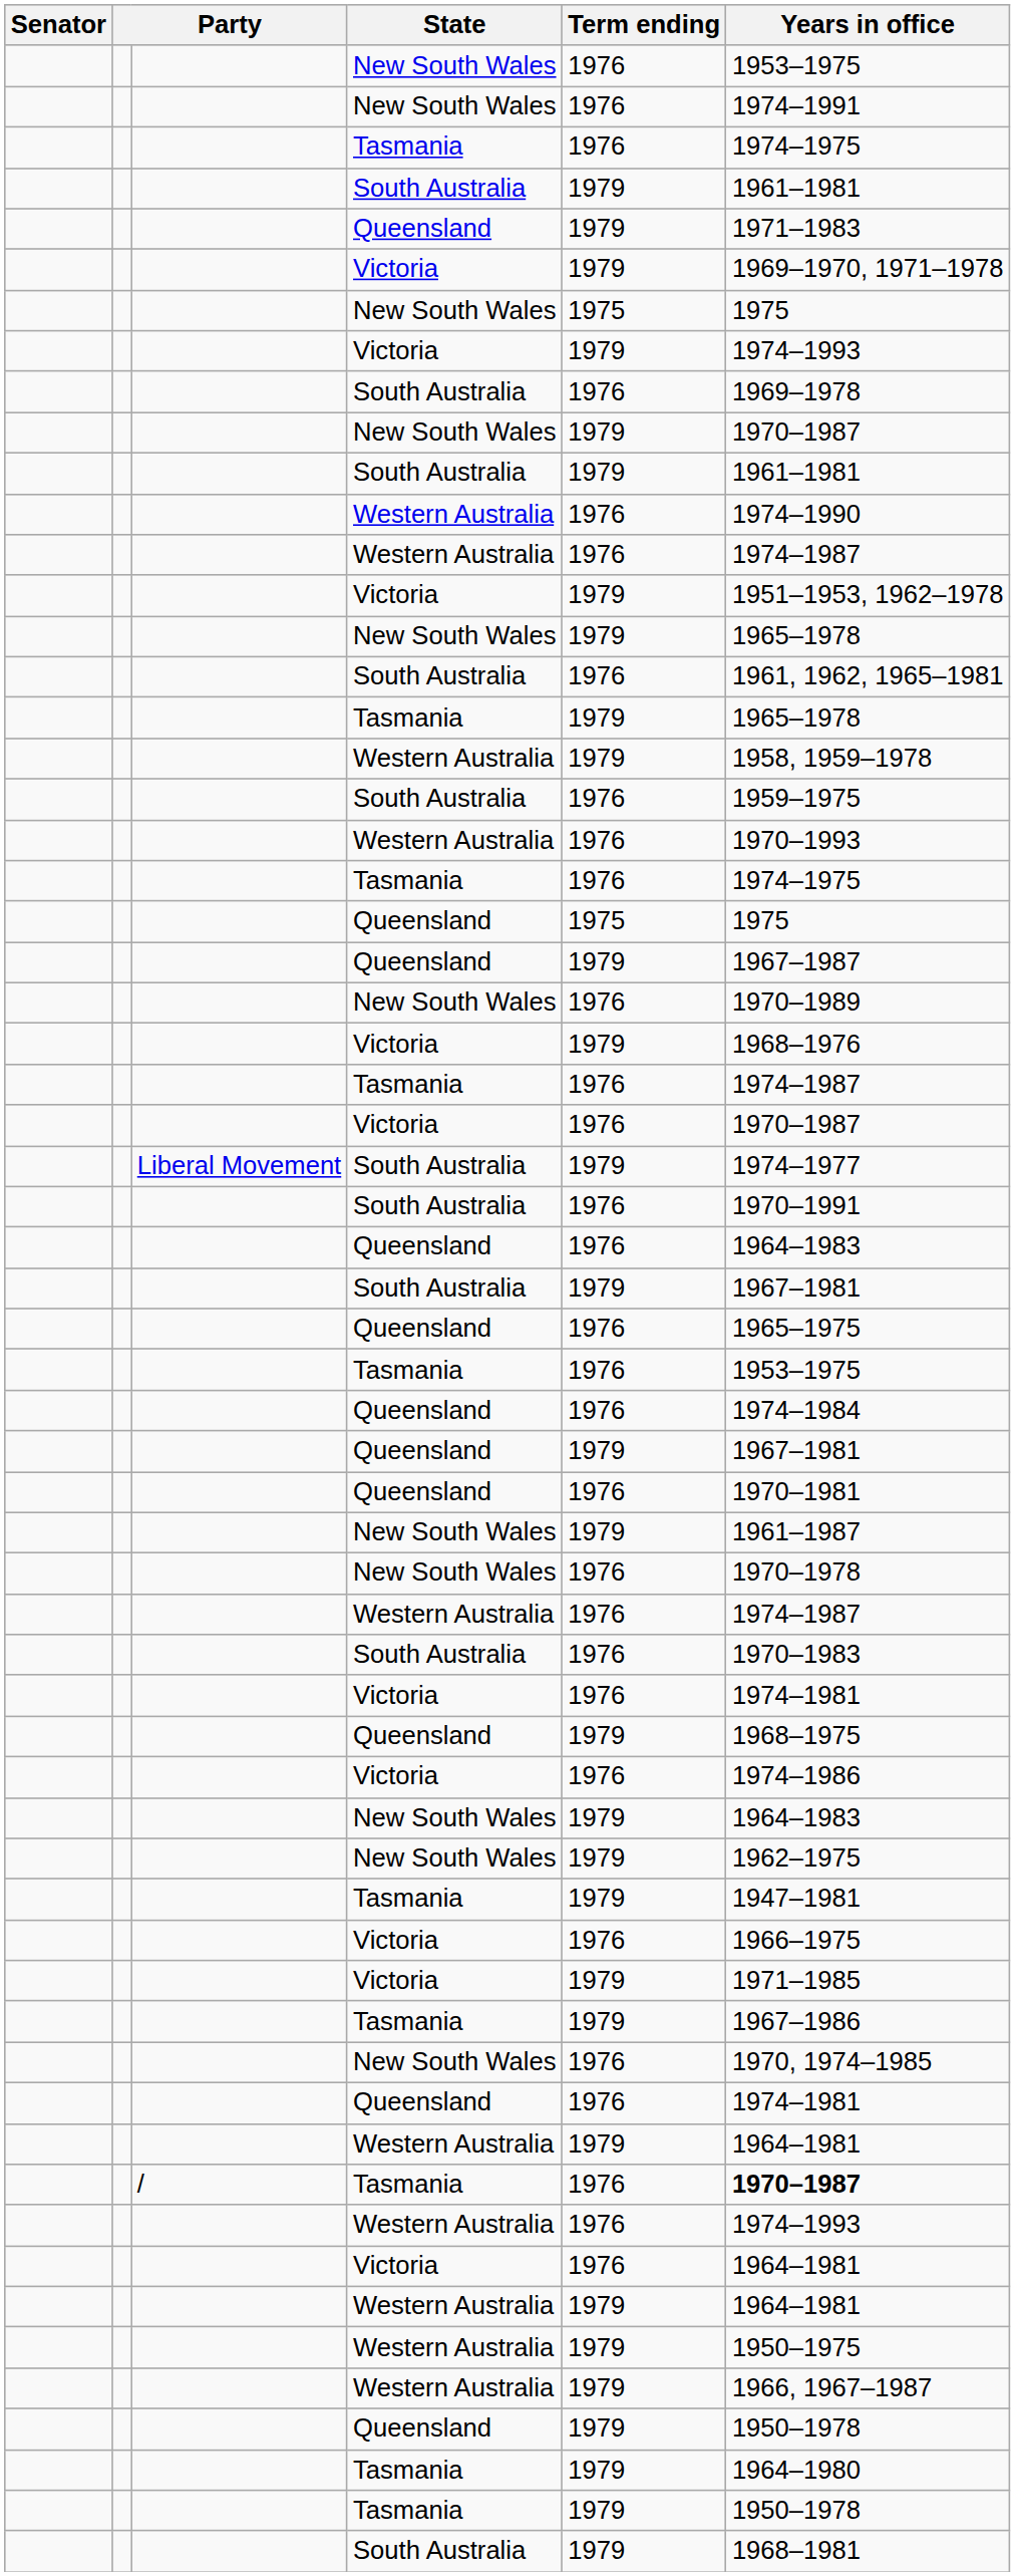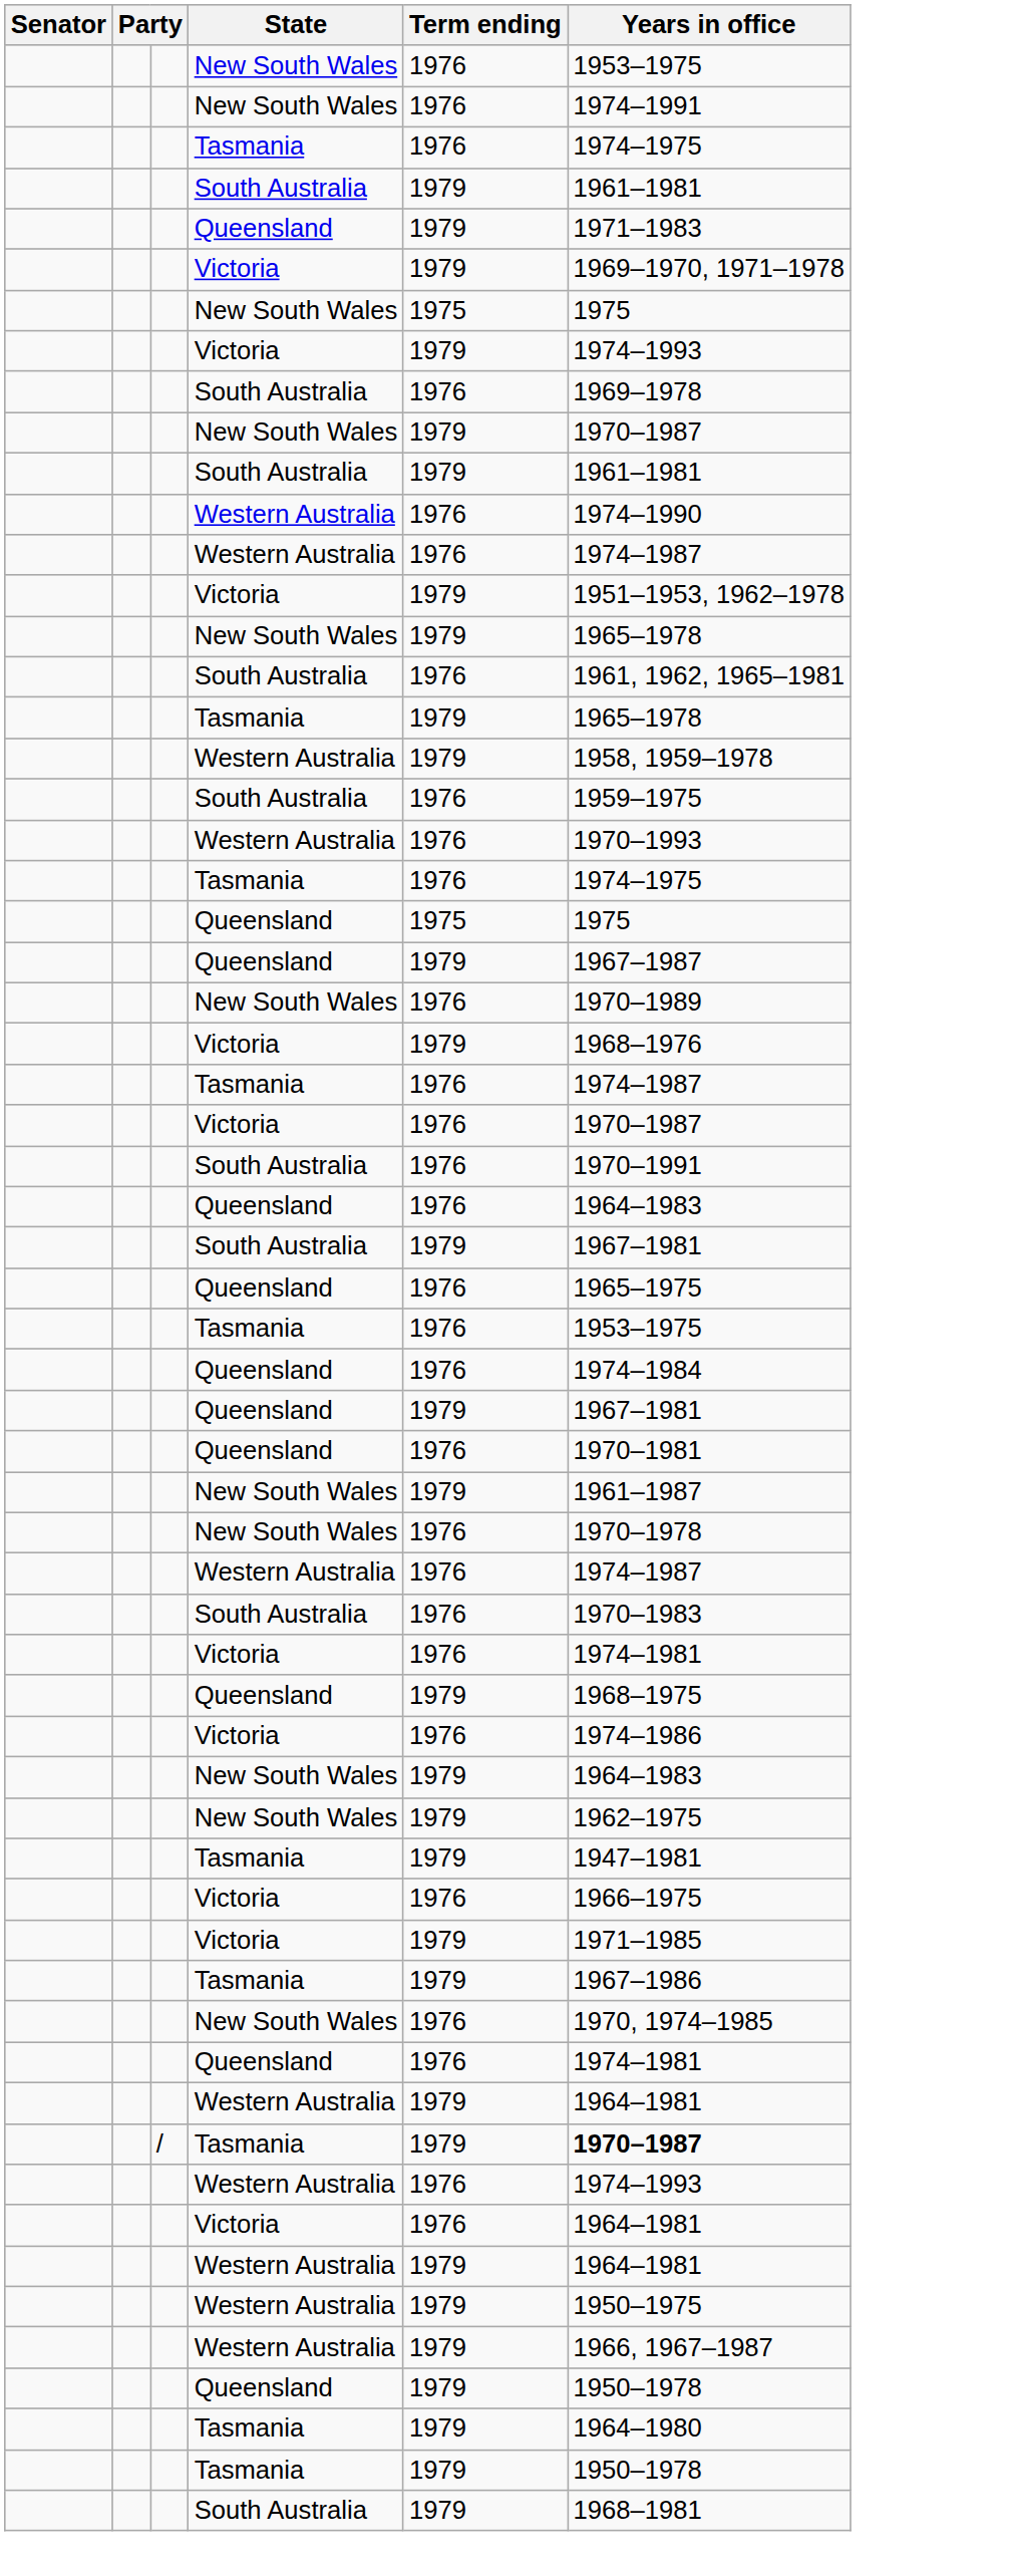 <table class="wikitable sortable">
 <tr>
 <th>Senator</th>
 <th colspan=2>Party</th>
 <th>State</th>
 <th>Term ending</th>
 <th>Years in office</th>
 </tr>
 <tr>
 <td></td>
 <td> </td>
 <td></td>
 <td><a href='#'>New South Wales</a></td>
 <td>1976</td>
 <td>1953–1975</td>
 </tr>
 <tr>
 <td></td>
 <td> </td>
 <td></td>
 <td>New South Wales</td>
 <td>1976</td>
 <td>1974–1991</td>
 </tr>
 <tr>
 <td></td>
 <td> </td>
 <td></td>
 <td><a href='#'>Tasmania</a></td>
 <td>1976</td>
 <td>1974–1975</td>
 </tr>
 <tr>
 <td></td>
 <td> </td>
 <td></td>
 <td><a href='#'>South Australia</a></td>
 <td>1979</td>
 <td>1961–1981</td>
 </tr>
 <tr>
 <td></td>
 <td> </td>
 <td></td>
 <td><a href='#'>Queensland</a></td>
 <td>1979</td>
 <td>1971–1983</td>
 </tr>
 <tr>
 <td></td>
 <td> </td>
 <td></td>
 <td><a href='#'>Victoria</a></td>
 <td>1979</td>
 <td>1969–1970, 1971–1978</td>
 </tr>
 <tr>
 <td> </td>
 <td> </td>
 <td></td>
 <td>New South Wales</td>
 <td>1975 </td>
 <td>1975</td>
 </tr>
 <tr>
 <td></td>
 <td> </td>
 <td></td>
 <td>Victoria</td>
 <td>1979</td>
 <td>1974–1993</td>
 </tr>
 <tr>
 <td></td>
 <td> </td>
 <td></td>
 <td>South Australia</td>
 <td>1976</td>
 <td>1969–1978</td>
 </tr>
 <tr>
 <td></td>
 <td> </td>
 <td></td>
 <td>New South Wales</td>
 <td>1979</td>
 <td>1970–1987</td>
 </tr>
 <tr>
 <td></td>
 <td> </td>
 <td></td>
 <td>South Australia</td>
 <td>1979</td>
 <td>1961–1981</td>
 </tr>
 <tr>
 <td></td>
 <td> </td>
 <td></td>
 <td><a href='#'>Western Australia</a></td>
 <td>1976</td>
 <td>1974–1990</td>
 </tr>
 <tr>
 <td></td>
 <td> </td>
 <td></td>
 <td>Western Australia</td>
 <td>1976</td>
 <td>1974–1987</td>
 </tr>
 <tr>
 <td></td>
 <td> </td>
 <td></td>
 <td>Victoria</td>
 <td>1979</td>
 <td>1951–1953, 1962–1978</td>
 </tr>
 <tr>
 <td></td>
 <td> </td>
 <td></td>
 <td>New South Wales</td>
 <td>1979</td>
 <td>1965–1978</td>
 </tr>
 <tr>
 <td></td>
 <td> </td>
 <td></td>
 <td>South Australia</td>
 <td>1976</td>
 <td>1961, 1962, 1965–1981</td>
 </tr>
 <tr>
 <td></td>
 <td> </td>
 <td></td>
 <td>Tasmania</td>
 <td>1979</td>
 <td>1965–1978</td>
 </tr>
 <tr>
 <td></td>
 <td> </td>
 <td> </td>
 <td>Western Australia</td>
 <td>1979</td>
 <td>1958, 1959–1978</td>
 </tr>
 <tr>
 <td></td>
 <td> </td>
 <td></td>
 <td>South Australia</td>
 <td>1976</td>
 <td>1959–1975</td>
 </tr>
 <tr>
 <td></td>
 <td> </td>
 <td></td>
 <td>Western Australia</td>
 <td>1976</td>
 <td>1970–1993</td>
 </tr>
 <tr>
 <td></td>
 <td> </td>
 <td></td>
 <td>Tasmania</td>
 <td>1976</td>
 <td>1974–1975</td>
 </tr>
 <tr>
 <td> </td>
 <td> </td>
 <td></td>
 <td>Queensland</td>
 <td>1975 </td>
 <td>1975</td>
 </tr>
 <tr>
 <td></td>
 <td> </td>
 <td></td>
 <td>Queensland</td>
 <td>1979</td>
 <td>1967–1987</td>
 </tr>
 <tr>
 <td></td>
 <td> </td>
 <td></td>
 <td>New South Wales</td>
 <td>1976</td>
 <td>1970–1989</td>
 </tr>
 <tr>
 <td></td>
 <td> </td>
 <td></td>
 <td>Victoria</td>
 <td>1979</td>
 <td>1968–1976</td>
 </tr>
 <tr>
 <td></td>
 <td> </td>
 <td></td>
 <td>Tasmania</td>
 <td>1976</td>
 <td>1974–1987</td>
 </tr>
 <tr>
 <td></td>
 <td> </td>
 <td></td>
 <td>Victoria</td>
 <td>1976</td>
 <td>1970–1987</td>
 </tr>
 <tr>
 <td></td>
 <td> </td>
-<td><a href='#'>Liberal Movement</a></td>
-<td>South Australia</td>
-<td>1979</td>
-<td>1974–1977</td>
-</tr>
-<tr>
-<td></td>
-<td> </td>
 <td></td>
 <td>South Australia</td>
 <td>1976</td>
 <td>1970–1991</td>
 </tr>
 <tr>
 <td></td>
 <td> </td>
 <td></td>
 <td>Queensland</td>
 <td>1976</td>
 <td>1964–1983</td>
 </tr>
 <tr>
 <td></td>
 <td> </td>
 <td></td>
 <td>South Australia</td>
 <td>1979</td>
 <td>1967–1981</td>
 </tr>
 <tr>
 <td></td>
 <td> </td>
 <td></td>
 <td>Queensland</td>
 <td>1976</td>
 <td>1965–1975</td>
 </tr>
 <tr>
 <td></td>
 <td> </td>
 <td></td>
 <td>Tasmania</td>
 <td>1976</td>
 <td>1953–1975</td>
 </tr>
 <tr>
 <td></td>
 <td> </td>
 <td></td>
 <td>Queensland</td>
 <td>1976</td>
 <td>1974–1984</td>
 </tr>
 <tr>
 <td></td>
 <td> </td>
 <td></td>
 <td>Queensland</td>
 <td>1979</td>
 <td>1967–1981</td>
 </tr>
 <tr>
 <td></td>
 <td> </td>
 <td></td>
 <td>Queensland</td>
 <td>1976</td>
 <td>1970–1981</td>
 </tr>
 <tr>
 <td></td>
 <td> </td>
 <td></td>
 <td>New South Wales</td>
 <td>1979</td>
 <td>1961–1987</td>
 </tr>
 <tr>
 <td></td>
 <td> </td>
 <td></td>
 <td>New South Wales</td>
 <td>1976</td>
 <td>1970–1978</td>
 </tr>
 <tr>
 <td></td>
 <td> </td>
 <td></td>
 <td>Western Australia</td>
 <td>1976</td>
 <td>1974–1987</td>
 </tr>
 <tr>
 <td></td>
 <td> </td>
 <td></td>
 <td>South Australia</td>
 <td>1976</td>
 <td>1970–1983</td>
 </tr>
 <tr>
 <td></td>
 <td> </td>
 <td></td>
 <td>Victoria</td>
 <td>1976</td>
 <td>1974–1981</td>
 </tr>
 <tr>
 <td> </td>
 <td> </td>
 <td></td>
 <td>Queensland</td>
 <td>1979</td>
 <td>1968–1975</td>
 </tr>
 <tr>
 <td></td>
 <td> </td>
 <td></td>
 <td>Victoria</td>
 <td>1976</td>
 <td>1974–1986</td>
 </tr>
 <tr>
 <td></td>
 <td> </td>
 <td></td>
 <td>New South Wales</td>
 <td>1979</td>
 <td>1964–1983</td>
 </tr>
 <tr>
 <td> </td>
 <td> </td>
 <td></td>
 <td>New South Wales</td>
 <td>1979</td>
 <td>1962–1975</td>
 </tr>
 <tr>
 <td> </td>
 <td> </td>
 <td></td>
 <td>Tasmania</td>
 <td>1979</td>
 <td>1947–1981</td>
 </tr>
 <tr>
 <td></td>
 <td> </td>
 <td></td>
 <td>Victoria</td>
 <td>1976</td>
 <td>1966–1975</td>
 </tr>
 <tr>
 <td></td>
 <td> </td>
 <td></td>
 <td>Victoria</td>
 <td>1979</td>
 <td>1971–1985</td>
 </tr>
 <tr>
 <td></td>
 <td> </td>
 <td></td>
 <td>Tasmania</td>
 <td>1979</td>
 <td>1967–1986</td>
 </tr>
 <tr>
 <td></td>
 <td> </td>
 <td></td>
 <td>New South Wales</td>
 <td>1976</td>
 <td>1970, 1974–1985</td>
 </tr>
 <tr>
 <td></td>
 <td> </td>
 <td></td>
 <td>Queensland</td>
 <td>1976</td>
 <td>1974–1981</td>
 </tr>
 <tr>
 <td></td>
 <td> </td>
 <td></td>
 <td>Western Australia</td>
 <td>1979</td>
 <td>1964–1981</td>
 </tr>
 <tr>
 <td></td>
 <td> </td>
 <td>/ </td>
 <td>Tasmania</td>
-<td>1976</td>
+<td>1979</td>
 <td><strong>1970–1987</strong></td>
 </tr>
 <tr>
 <td></td>
 <td> </td>
 <td></td>
 <td>Western Australia</td>
 <td>1976</td>
 <td>1974–1993</td>
 </tr>
 <tr>
 <td></td>
 <td> </td>
 <td></td>
 <td>Victoria</td>
 <td>1976</td>
 <td>1964–1981</td>
 </tr>
 <tr>
 <td></td>
 <td> </td>
 <td></td>
 <td>Western Australia</td>
 <td>1979</td>
 <td>1964–1981</td>
 </tr>
 <tr>
 <td></td>
 <td> </td>
 <td></td>
 <td>Western Australia</td>
 <td>1979</td>
 <td>1950–1975</td>
 </tr>
 <tr>
 <td></td>
 <td> </td>
 <td></td>
 <td>Western Australia</td>
 <td>1979</td>
 <td>1966, 1967–1987</td>
 </tr>
 <tr>
 <td></td>
 <td> </td>
 <td></td>
 <td>Queensland</td>
 <td>1979</td>
 <td>1950–1978</td>
 </tr>
 <tr>
 <td></td>
 <td> </td>
 <td></td>
 <td>Tasmania</td>
 <td>1979</td>
 <td>1964–1980</td>
 </tr>
 <tr>
 <td></td>
 <td> </td>
 <td></td>
 <td>Tasmania</td>
 <td>1979</td>
 <td>1950–1978</td>
 </tr>
 <tr>
 <td></td>
 <td> </td>
 <td></td>
 <td>South Australia</td>
 <td>1979</td>
 <td>1968–1981</td>
 </tr>
 </table>
